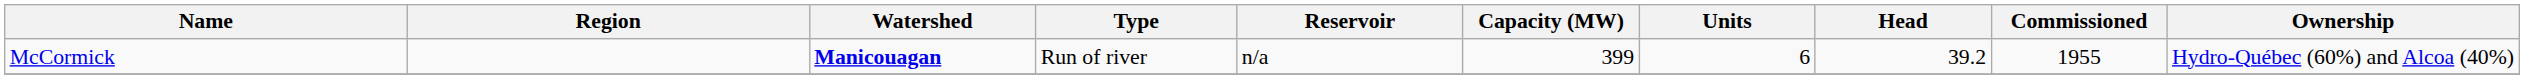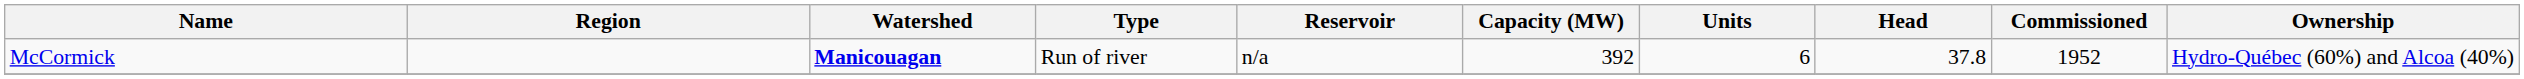 <table class="wikitable sortable">
 <tr>
 <th width="16%">Name</th>
 <th width="16%">Region</th>
 <th width="9%">Watershed</th>
 <th width="8%">Type</th>
 <th width="9%">Reservoir</th>
 <th width="7%">Capacity (MW)</th>
 <th width="7%">Units</th>
 <th width="7%">Head</th>
 <th width="7%">Commissioned</th>
 <th width="14%">Ownership</th>
 </tr>
 <tr>
 <td><a href='#'>McCormick</a></td>
 <td><br></td>
 <td><strong><a href='#'>Manicouagan</a></strong></td>
 <td>Run of river</td>
 <td>n/a</td>
-<td align="right">399</td>
+<td align="right">392</td>
 <td align="right">6</td>
-<td align="right">39.2</td>
-<td align="center">1955</td>
+<td align="right">37.8</td>
+<td align="center">1952</td>
 <td><a href='#'>Hydro-Québec</a> (60%) and <a href='#'>Alcoa</a> (40%)</td>
 </tr>
 <tr>
 </tr>
 </table>
